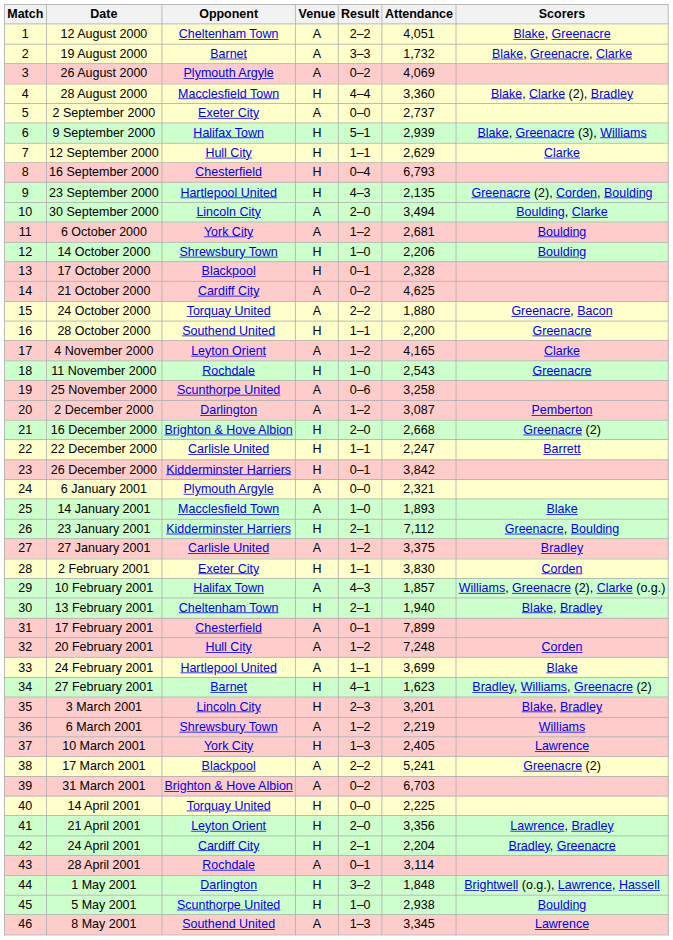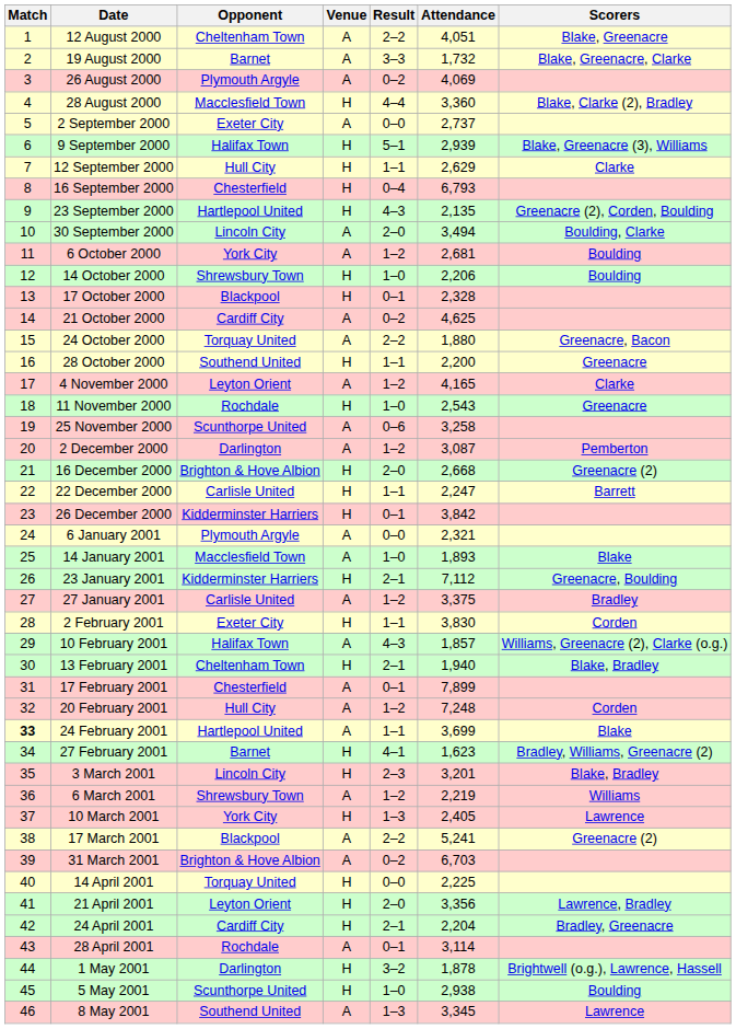 <table class="wikitable " style="font-size:100%; text-align:center">
 <tr>
 <th>Match</th>
 <th>Date</th>
 <th>Opponent</th>
 <th>Venue</th>
 <th>Result</th>
 <th>Attendance</th>
 <th>Scorers</th>
 </tr>
 <tr style="background: #FFFFCC;">
 <td>1</td>
 <td>12 August 2000</td>
 <td><a href='#'>Cheltenham Town</a></td>
 <td>A</td>
 <td>2–2</td>
 <td>4,051</td>
 <td><a href='#'>Blake</a>, <a href='#'>Greenacre</a></td>
 </tr>
 <tr style="background: #FFFFCC;">
 <td>2</td>
 <td>19 August 2000</td>
 <td><a href='#'>Barnet</a></td>
 <td>A</td>
 <td>3–3</td>
 <td>1,732</td>
 <td><a href='#'>Blake</a>, <a href='#'>Greenacre</a>, <a href='#'>Clarke</a></td>
 </tr>
 <tr style="background: #FFCCCC;">
 <td>3</td>
 <td>26 August 2000</td>
 <td><a href='#'>Plymouth Argyle</a></td>
 <td>A</td>
 <td>0–2</td>
 <td>4,069</td>
 <td></td>
 </tr>
 <tr style="background: #FFFFCC;">
 <td>4</td>
 <td>28 August 2000</td>
 <td><a href='#'>Macclesfield Town</a></td>
 <td>H</td>
 <td>4–4</td>
 <td>3,360</td>
 <td><a href='#'>Blake</a>, <a href='#'>Clarke</a> (2), <a href='#'>Bradley</a></td>
 </tr>
 <tr style="background: #FFFFCC;">
 <td>5</td>
 <td>2 September 2000</td>
 <td><a href='#'>Exeter City</a></td>
 <td>A</td>
 <td>0–0</td>
 <td>2,737</td>
 <td></td>
 </tr>
 <tr style="background: #CCFFCC;">
 <td>6</td>
 <td>9 September 2000</td>
 <td><a href='#'>Halifax Town</a></td>
 <td>H</td>
 <td>5–1</td>
 <td>2,939</td>
 <td><a href='#'>Blake</a>, <a href='#'>Greenacre</a> (3), <a href='#'>Williams</a></td>
 </tr>
 <tr style="background: #FFFFCC;">
 <td>7</td>
 <td>12 September 2000</td>
 <td><a href='#'>Hull City</a></td>
 <td>H</td>
 <td>1–1</td>
 <td>2,629</td>
 <td><a href='#'>Clarke</a></td>
 </tr>
 <tr style="background: #FFCCCC;">
 <td>8</td>
 <td>16 September 2000</td>
 <td><a href='#'>Chesterfield</a></td>
 <td>H</td>
 <td>0–4</td>
 <td>6,793</td>
 <td></td>
 </tr>
 <tr style="background: #CCFFCC;">
 <td>9</td>
 <td>23 September 2000</td>
 <td><a href='#'>Hartlepool United</a></td>
 <td>H</td>
 <td>4–3</td>
 <td>2,135</td>
 <td><a href='#'>Greenacre</a> (2), <a href='#'>Corden</a>, <a href='#'>Boulding</a></td>
 </tr>
 <tr style="background: #CCFFCC;">
 <td>10</td>
 <td>30 September 2000</td>
 <td><a href='#'>Lincoln City</a></td>
 <td>A</td>
 <td>2–0</td>
 <td>3,494</td>
 <td><a href='#'>Boulding</a>, <a href='#'>Clarke</a></td>
 </tr>
 <tr style="background: #FFCCCC;">
 <td>11</td>
 <td>6 October 2000</td>
 <td><a href='#'>York City</a></td>
 <td>A</td>
 <td>1–2</td>
 <td>2,681</td>
 <td><a href='#'>Boulding</a></td>
 </tr>
 <tr style="background: #CCFFCC;">
 <td>12</td>
 <td>14 October 2000</td>
 <td><a href='#'>Shrewsbury Town</a></td>
 <td>H</td>
 <td>1–0</td>
 <td>2,206</td>
 <td><a href='#'>Boulding</a></td>
 </tr>
 <tr style="background: #FFCCCC;">
 <td>13</td>
 <td>17 October 2000</td>
 <td><a href='#'>Blackpool</a></td>
 <td>H</td>
 <td>0–1</td>
 <td>2,328</td>
 <td></td>
 </tr>
 <tr style="background: #FFCCCC;">
 <td>14</td>
 <td>21 October 2000</td>
 <td><a href='#'>Cardiff City</a></td>
 <td>A</td>
 <td>0–2</td>
 <td>4,625</td>
 <td></td>
 </tr>
 <tr style="background: #FFFFCC;">
 <td>15</td>
 <td>24 October 2000</td>
 <td><a href='#'>Torquay United</a></td>
 <td>A</td>
 <td>2–2</td>
 <td>1,880</td>
 <td><a href='#'>Greenacre</a>, <a href='#'>Bacon</a></td>
 </tr>
 <tr style="background: #FFFFCC;">
 <td>16</td>
 <td>28 October 2000</td>
 <td><a href='#'>Southend United</a></td>
 <td>H</td>
 <td>1–1</td>
 <td>2,200</td>
 <td><a href='#'>Greenacre</a></td>
 </tr>
 <tr style="background: #FFCCCC;">
 <td>17</td>
 <td>4 November 2000</td>
 <td><a href='#'>Leyton Orient</a></td>
 <td>A</td>
 <td>1–2</td>
 <td>4,165</td>
 <td><a href='#'>Clarke</a></td>
 </tr>
 <tr style="background: #CCFFCC;">
 <td>18</td>
 <td>11 November 2000</td>
 <td><a href='#'>Rochdale</a></td>
 <td>H</td>
 <td>1–0</td>
 <td>2,543</td>
 <td><a href='#'>Greenacre</a></td>
 </tr>
 <tr style="background: #FFCCCC;">
 <td>19</td>
 <td>25 November 2000</td>
 <td><a href='#'>Scunthorpe United</a></td>
 <td>A</td>
 <td>0–6</td>
 <td>3,258</td>
 <td></td>
 </tr>
 <tr style="background: #FFCCCC;">
 <td>20</td>
 <td>2 December 2000</td>
 <td><a href='#'>Darlington</a></td>
 <td>A</td>
 <td>1–2</td>
 <td>3,087</td>
 <td><a href='#'>Pemberton</a></td>
 </tr>
 <tr style="background: #CCFFCC;">
 <td>21</td>
 <td>16 December 2000</td>
 <td><a href='#'>Brighton & Hove Albion</a></td>
 <td>H</td>
 <td>2–0</td>
 <td>2,668</td>
 <td><a href='#'>Greenacre</a> (2)</td>
 </tr>
 <tr style="background: #FFFFCC;">
 <td>22</td>
 <td>22 December 2000</td>
 <td><a href='#'>Carlisle United</a></td>
 <td>H</td>
 <td>1–1</td>
 <td>2,247</td>
 <td><a href='#'>Barrett</a></td>
 </tr>
 <tr style="background: #FFCCCC;">
 <td>23</td>
 <td>26 December 2000</td>
 <td><a href='#'>Kidderminster Harriers</a></td>
 <td>H</td>
 <td>0–1</td>
 <td>3,842</td>
 <td></td>
 </tr>
 <tr style="background: #FFFFCC;">
 <td>24</td>
 <td>6 January 2001</td>
 <td><a href='#'>Plymouth Argyle</a></td>
 <td>A</td>
 <td>0–0</td>
 <td>2,321</td>
 <td></td>
 </tr>
 <tr style="background: #CCFFCC;">
 <td>25</td>
 <td>14 January 2001</td>
 <td><a href='#'>Macclesfield Town</a></td>
 <td>A</td>
 <td>1–0</td>
 <td>1,893</td>
 <td><a href='#'>Blake</a></td>
 </tr>
 <tr style="background: #CCFFCC;">
 <td>26</td>
 <td>23 January 2001</td>
 <td><a href='#'>Kidderminster Harriers</a></td>
 <td>H</td>
 <td>2–1</td>
 <td>7,112</td>
 <td><a href='#'>Greenacre</a>, <a href='#'>Boulding</a></td>
 </tr>
 <tr style="background: #FFCCCC;">
 <td>27</td>
 <td>27 January 2001</td>
 <td><a href='#'>Carlisle United</a></td>
 <td>A</td>
 <td>1–2</td>
 <td>3,375</td>
 <td><a href='#'>Bradley</a></td>
 </tr>
 <tr style="background: #FFFFCC;">
 <td>28</td>
 <td>2 February 2001</td>
 <td><a href='#'>Exeter City</a></td>
 <td>H</td>
 <td>1–1</td>
 <td>3,830</td>
 <td><a href='#'>Corden</a></td>
 </tr>
 <tr style="background: #CCFFCC;">
 <td>29</td>
 <td>10 February 2001</td>
 <td><a href='#'>Halifax Town</a></td>
 <td>A</td>
 <td>4–3</td>
 <td>1,857</td>
 <td><a href='#'>Williams</a>, <a href='#'>Greenacre</a> (2), <a href='#'>Clarke</a> (o.g.)</td>
 </tr>
 <tr style="background: #CCFFCC;">
 <td>30</td>
 <td>13 February 2001</td>
 <td><a href='#'>Cheltenham Town</a></td>
 <td>H</td>
 <td>2–1</td>
 <td>1,940</td>
 <td><a href='#'>Blake</a>, <a href='#'>Bradley</a></td>
 </tr>
 <tr style="background: #FFCCCC;">
 <td>31</td>
 <td>17 February 2001</td>
 <td><a href='#'>Chesterfield</a></td>
 <td>A</td>
 <td>0–1</td>
 <td>7,899</td>
 <td></td>
 </tr>
 <tr style="background: #FFCCCC;">
 <td>32</td>
 <td>20 February 2001</td>
 <td><a href='#'>Hull City</a></td>
 <td>A</td>
 <td>1–2</td>
 <td>7,248</td>
 <td><a href='#'>Corden</a></td>
 </tr>
 <tr style="background: #FFFFCC;">
-<td>33</td>
+<td><strong>33</strong></td>
 <td>24 February 2001</td>
 <td><a href='#'>Hartlepool United</a></td>
 <td>A</td>
 <td>1–1</td>
 <td>3,699</td>
 <td><a href='#'>Blake</a></td>
 </tr>
 <tr style="background: #CCFFCC;">
 <td>34</td>
 <td>27 February 2001</td>
 <td><a href='#'>Barnet</a></td>
 <td>H</td>
 <td>4–1</td>
 <td>1,623</td>
 <td><a href='#'>Bradley</a>, <a href='#'>Williams</a>, <a href='#'>Greenacre</a> (2)</td>
 </tr>
 <tr style="background: #FFCCCC;">
 <td>35</td>
 <td>3 March 2001</td>
 <td><a href='#'>Lincoln City</a></td>
 <td>H</td>
 <td>2–3</td>
 <td>3,201</td>
 <td><a href='#'>Blake</a>, <a href='#'>Bradley</a></td>
 </tr>
 <tr style="background: #FFCCCC;">
 <td>36</td>
 <td>6 March 2001</td>
 <td><a href='#'>Shrewsbury Town</a></td>
 <td>A</td>
 <td>1–2</td>
 <td>2,219</td>
 <td><a href='#'>Williams</a></td>
 </tr>
 <tr style="background: #FFCCCC;">
 <td>37</td>
 <td>10 March 2001</td>
 <td><a href='#'>York City</a></td>
 <td>H</td>
 <td>1–3</td>
 <td>2,405</td>
 <td><a href='#'>Lawrence</a></td>
 </tr>
 <tr style="background: #FFFFCC;">
 <td>38</td>
 <td>17 March 2001</td>
 <td><a href='#'>Blackpool</a></td>
 <td>A</td>
 <td>2–2</td>
 <td>5,241</td>
 <td><a href='#'>Greenacre</a> (2)</td>
 </tr>
 <tr style="background: #FFCCCC;">
 <td>39</td>
 <td>31 March 2001</td>
 <td><a href='#'>Brighton & Hove Albion</a></td>
 <td>A</td>
 <td>0–2</td>
 <td>6,703</td>
 <td></td>
 </tr>
 <tr style="background: #FFFFCC;">
 <td>40</td>
 <td>14 April 2001</td>
 <td><a href='#'>Torquay United</a></td>
 <td>H</td>
 <td>0–0</td>
 <td>2,225</td>
 <td></td>
 </tr>
 <tr style="background: #CCFFCC;">
 <td>41</td>
 <td>21 April 2001</td>
 <td><a href='#'>Leyton Orient</a></td>
 <td>H</td>
 <td>2–0</td>
 <td>3,356</td>
 <td><a href='#'>Lawrence</a>, <a href='#'>Bradley</a></td>
 </tr>
 <tr style="background: #CCFFCC;">
 <td>42</td>
 <td>24 April 2001</td>
 <td><a href='#'>Cardiff City</a></td>
 <td>H</td>
 <td>2–1</td>
 <td>2,204</td>
 <td><a href='#'>Bradley</a>, <a href='#'>Greenacre</a></td>
 </tr>
 <tr style="background: #FFCCCC;">
 <td>43</td>
 <td>28 April 2001</td>
 <td><a href='#'>Rochdale</a></td>
 <td>A</td>
 <td>0–1</td>
 <td>3,114</td>
 <td></td>
 </tr>
 <tr style="background: #CCFFCC;">
 <td>44</td>
 <td>1 May 2001</td>
 <td><a href='#'>Darlington</a></td>
 <td>H</td>
 <td>3–2</td>
-<td>1,848</td>
+<td>1,878</td>
 <td><a href='#'>Brightwell</a> (o.g.), <a href='#'>Lawrence</a>, <a href='#'>Hassell</a></td>
 </tr>
 <tr style="background: #CCFFCC;">
 <td>45</td>
 <td>5 May 2001</td>
 <td><a href='#'>Scunthorpe United</a></td>
 <td>H</td>
 <td>1–0</td>
 <td>2,938</td>
 <td><a href='#'>Boulding</a></td>
 </tr>
 <tr style="background: #FFCCCC;">
 <td>46</td>
 <td>8 May 2001</td>
 <td><a href='#'>Southend United</a></td>
 <td>A</td>
 <td>1–3</td>
 <td>3,345</td>
 <td><a href='#'>Lawrence</a></td>
 </tr>
 </table>
